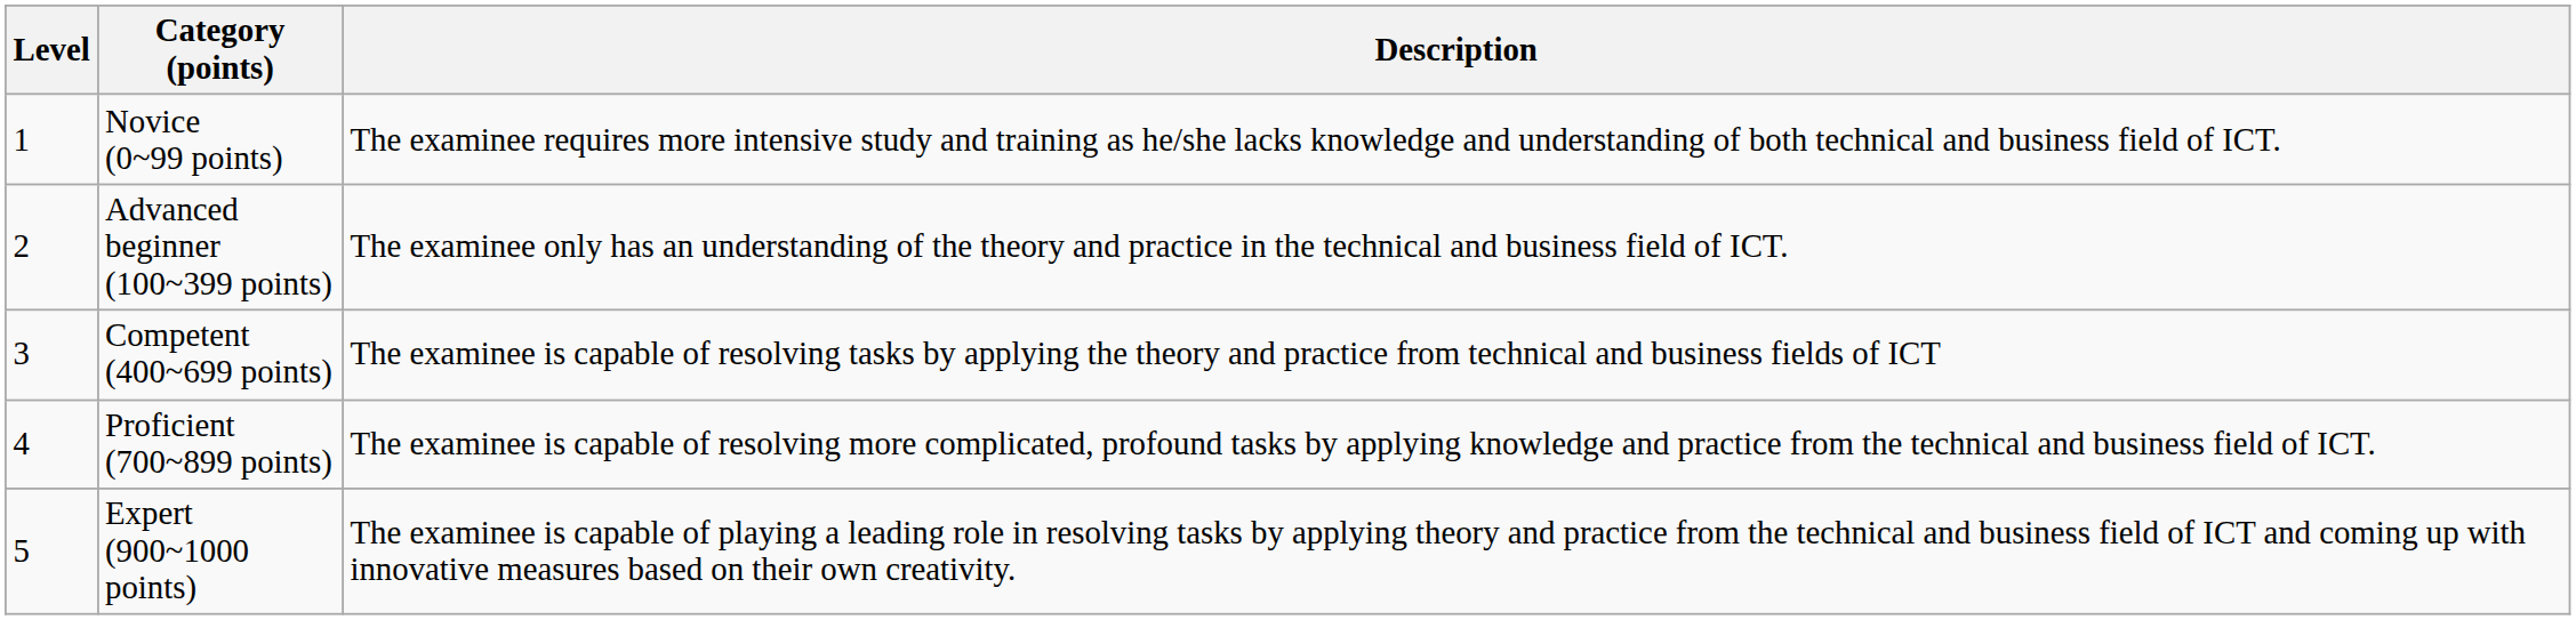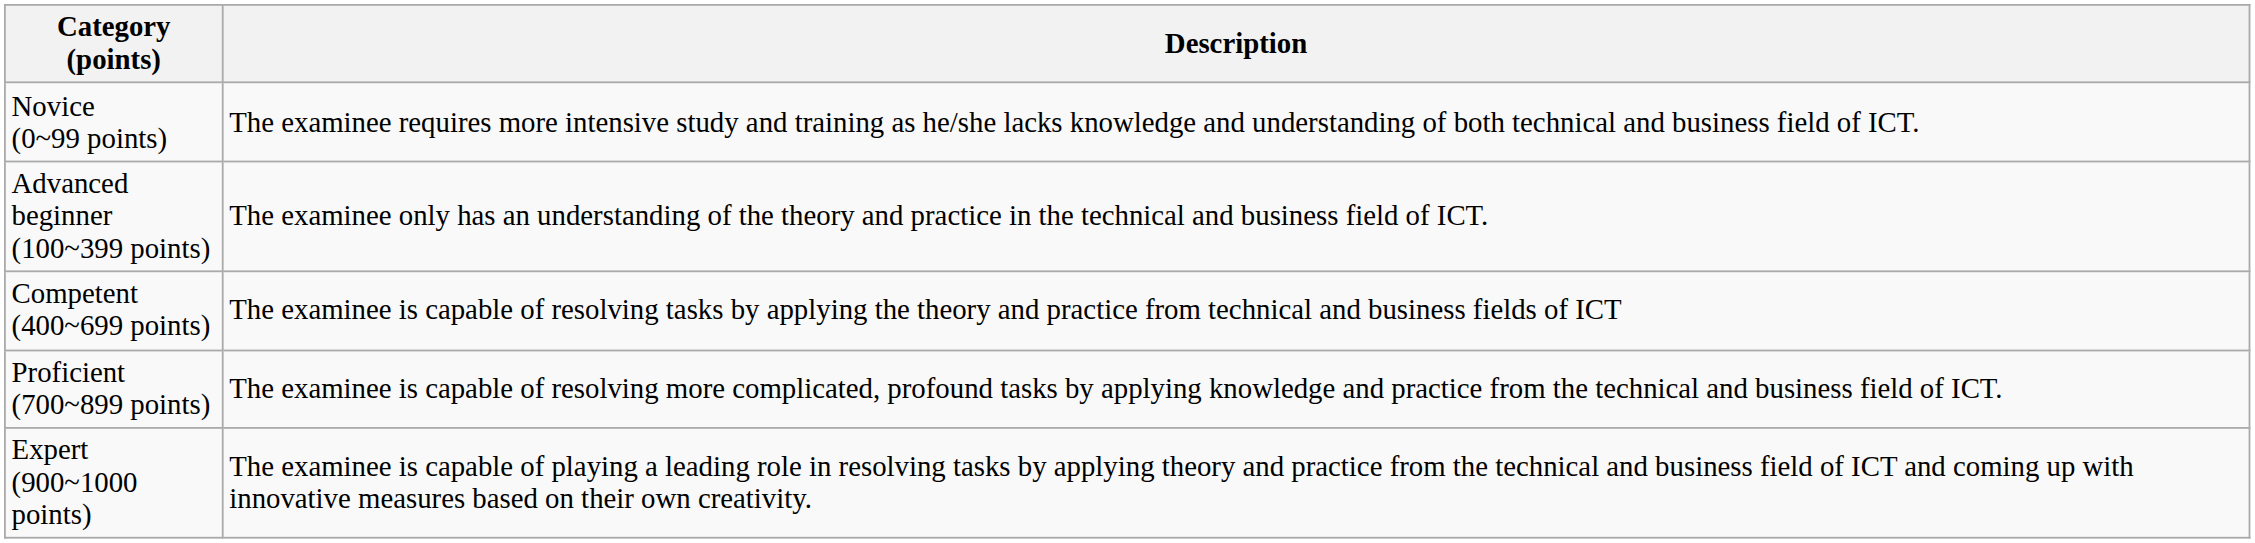 <table class="wikitable">
 <tr>
-<th>Level</th>
 <th>Category<br>(points)</th>
 <th>Description</th>
 </tr>
 <tr>
-<td>1</td>
 <td>Novice<br>(0~99 points)</td>
 <td>The examinee requires more intensive study and training as he/she lacks knowledge and understanding of both technical and business field of ICT.</td>
 </tr>
 <tr>
-<td>2</td>
 <td>Advanced beginner<br>(100~399 points)</td>
 <td>The examinee only has an understanding of the theory and practice in the technical and business field of ICT.</td>
 </tr>
 <tr>
-<td>3</td>
 <td>Competent<br>(400~699 points)</td>
 <td>The examinee is capable of resolving tasks by applying the theory and practice from technical and business fields of ICT</td>
 </tr>
 <tr>
-<td>4</td>
 <td>Proficient<br>(700~899 points)</td>
 <td>The examinee is capable of resolving more complicated, profound tasks by applying knowledge and practice from the technical and business field of ICT.</td>
 </tr>
 <tr>
-<td>5</td>
 <td>Expert<br>(900~1000 points)</td>
 <td>The examinee is capable of playing a leading role in resolving tasks by applying theory and practice from the technical and business field of ICT and coming up with innovative measures based on their own creativity.</td>
 </tr>
 </table>
